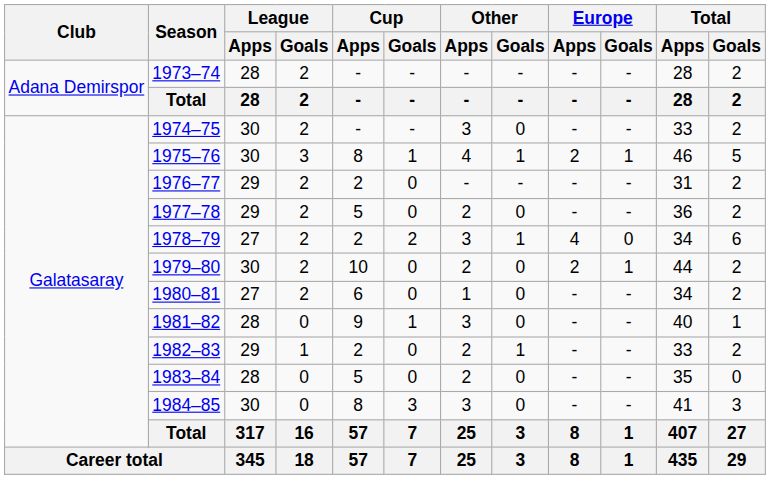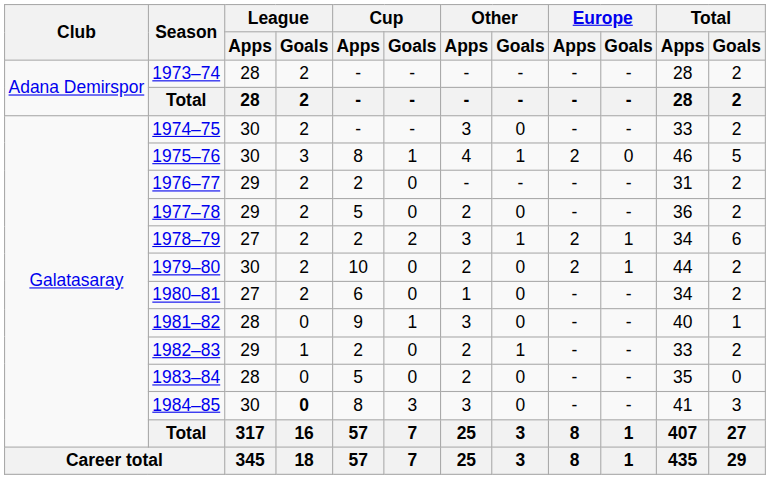 <table class="wikitable" style="text-align: center;">
 <tr>
 <th rowspan="2">Club</th>
 <th rowspan="2">Season</th>
 <th colspan="2">League</th>
 <th colspan="2">Cup</th>
 <th colspan="2">Other</th>
 <th colspan="2"><a href='#'>Europe</a></th>
 <th colspan="2">Total</th>
 </tr>
 <tr>
 <th>Apps</th>
 <th>Goals</th>
 <th>Apps</th>
 <th>Goals</th>
 <th>Apps</th>
 <th>Goals</th>
 <th>Apps</th>
 <th>Goals</th>
 <th>Apps</th>
 <th>Goals</th>
 </tr>
 <tr>
 <td rowspan="2"><a href='#'>Adana Demirspor</a></td>
 <td><a href='#'>1973–74</a></td>
 <td>28</td>
 <td>2</td>
 <td>-</td>
 <td>-</td>
 <td>-</td>
 <td>-</td>
 <td>-</td>
 <td>-</td>
 <td>28</td>
 <td>2</td>
 </tr>
 <tr>
 <th>Total</th>
 <th>28</th>
 <th>2</th>
 <th>-</th>
 <th>-</th>
 <th>-</th>
 <th>-</th>
 <th>-</th>
 <th>-</th>
 <th>28</th>
 <th>2</th>
 </tr>
 <tr>
 <td rowspan="12"><a href='#'>Galatasaray</a></td>
 <td><a href='#'>1974–75</a></td>
 <td>30</td>
 <td>2</td>
 <td>-</td>
 <td>-</td>
 <td>3</td>
 <td>0</td>
 <td>-</td>
 <td>-</td>
 <td>33</td>
 <td>2</td>
 </tr>
 <tr>
 <td><a href='#'>1975–76</a></td>
 <td>30</td>
 <td>3</td>
 <td>8</td>
 <td>1</td>
 <td>4</td>
 <td>1</td>
 <td>2</td>
-<td>1</td>
+<td>0</td>
 <td>46</td>
 <td>5</td>
 </tr>
 <tr>
 <td><a href='#'>1976–77</a></td>
 <td>29</td>
 <td>2</td>
 <td>2</td>
 <td>0</td>
 <td>-</td>
 <td>-</td>
 <td>-</td>
 <td>-</td>
 <td>31</td>
 <td>2</td>
 </tr>
 <tr>
 <td><a href='#'>1977–78</a></td>
 <td>29</td>
 <td>2</td>
 <td>5</td>
 <td>0</td>
 <td>2</td>
 <td>0</td>
 <td>-</td>
 <td>-</td>
 <td>36</td>
 <td>2</td>
 </tr>
 <tr>
 <td><a href='#'>1978–79</a></td>
 <td>27</td>
 <td>2</td>
 <td>2</td>
 <td>2</td>
 <td>3</td>
 <td>1</td>
-<td>4</td>
-<td>0</td>
+<td>2</td>
+<td>1</td>
 <td>34</td>
 <td>6</td>
 </tr>
 <tr>
 <td><a href='#'>1979–80</a></td>
 <td>30</td>
 <td>2</td>
 <td>10</td>
 <td>0</td>
 <td>2</td>
 <td>0</td>
 <td>2</td>
 <td>1</td>
 <td>44</td>
 <td>2</td>
 </tr>
 <tr>
 <td><a href='#'>1980–81</a></td>
 <td>27</td>
 <td>2</td>
 <td>6</td>
 <td>0</td>
 <td>1</td>
 <td>0</td>
 <td>-</td>
 <td>-</td>
 <td>34</td>
 <td>2</td>
 </tr>
 <tr>
 <td><a href='#'>1981–82</a></td>
 <td>28</td>
 <td>0</td>
 <td>9</td>
 <td>1</td>
 <td>3</td>
 <td>0</td>
 <td>-</td>
 <td>-</td>
 <td>40</td>
 <td>1</td>
 </tr>
 <tr>
 <td><a href='#'>1982–83</a></td>
 <td>29</td>
 <td>1</td>
 <td>2</td>
 <td>0</td>
 <td>2</td>
 <td>1</td>
 <td>-</td>
 <td>-</td>
 <td>33</td>
 <td>2</td>
 </tr>
 <tr>
 <td><a href='#'>1983–84</a></td>
 <td>28</td>
 <td>0</td>
 <td>5</td>
 <td>0</td>
 <td>2</td>
 <td>0</td>
 <td>-</td>
 <td>-</td>
 <td>35</td>
 <td>0</td>
 </tr>
 <tr>
 <td><a href='#'>1984–85</a></td>
 <td>30</td>
-<td>0</td>
+<td><strong>0</strong></td>
 <td>8</td>
 <td>3</td>
 <td>3</td>
 <td>0</td>
 <td>-</td>
 <td>-</td>
 <td>41</td>
 <td>3</td>
 </tr>
 <tr>
 <th>Total</th>
 <th>317</th>
 <th>16</th>
 <th>57</th>
 <th>7</th>
 <th>25</th>
 <th>3</th>
 <th>8</th>
 <th>1</th>
 <th>407</th>
 <th>27</th>
 </tr>
 <tr>
 <th colspan="2">Career total</th>
 <th>345</th>
 <th>18</th>
 <th>57</th>
 <th>7</th>
 <th>25</th>
 <th>3</th>
 <th>8</th>
 <th>1</th>
 <th>435</th>
 <th>29</th>
 </tr>
 </table>
